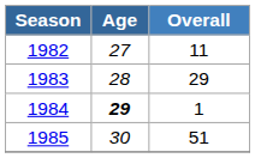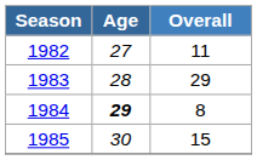 <table class="wikitable" style="font-size:95%; text-align:center; border:grey solid 1px; border-collapse:collapse; background:#ffffff;">
 <tr>
 <th style="background-color:#369; color:white; width:60px;"> Season </th>
 <th style="background-color:#369; color:white; width:40px;"> Age </th>
 <th style="background-color:#4180be; color:white; width:75px;">Overall</th>
 </tr>
 <tr>
 <td><a href='#'>1982</a></td>
 <td><em>27</em></td>
 <td>11</td>
 </tr>
 <tr>
 <td><a href='#'>1983</a></td>
 <td><em>28</em></td>
 <td>29</td>
 </tr>
 <tr>
 <td><a href='#'>1984</a></td>
 <td><strong><em>29</em></strong></td>
-<td>1</td>
+<td>8</td>
 </tr>
 <tr>
 <td><a href='#'>1985</a></td>
 <td><em>30</em></td>
-<td>51</td>
+<td>15</td>
 </tr>
 <tr>
 </tr>
 </table>
